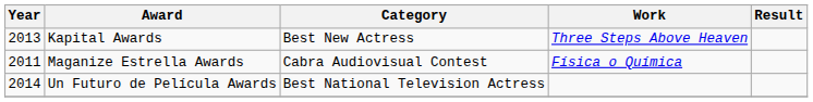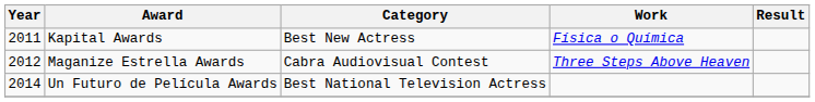 <table class="wikitable" style="font-size: 90%;">
 <tr>
 <th>Year</th>
 <th>Award</th>
 <th>Category</th>
 <th>Work</th>
 <th>Result</th>
 </tr>
 <tr>
-<td>2013</td>
+<td>2011</td>
 <td>Kapital Awards</td>
 <td>Best New Actress</td>
-<td><em><a href='#'>Three Steps Above Heaven</a></em></td>
+<td><em><a href='#'>Física o Química</a></em></td>
 <td></td>
 </tr>
 <tr>
-<td>2011</td>
+<td>2012</td>
 <td>Maganize Estrella Awards</td>
 <td>Cabra Audiovisual Contest</td>
-<td><em><a href='#'>Física o Química</a></em></td>
+<td><em><a href='#'>Three Steps Above Heaven</a></em></td>
 <td></td>
 </tr>
 <tr>
 <td>2014</td>
 <td>Un Futuro de Película Awards</td>
 <td>Best National Television Actress</td>
 <td></td>
 <td></td>
 </tr>
 <tr>
 </tr>
 </table>
